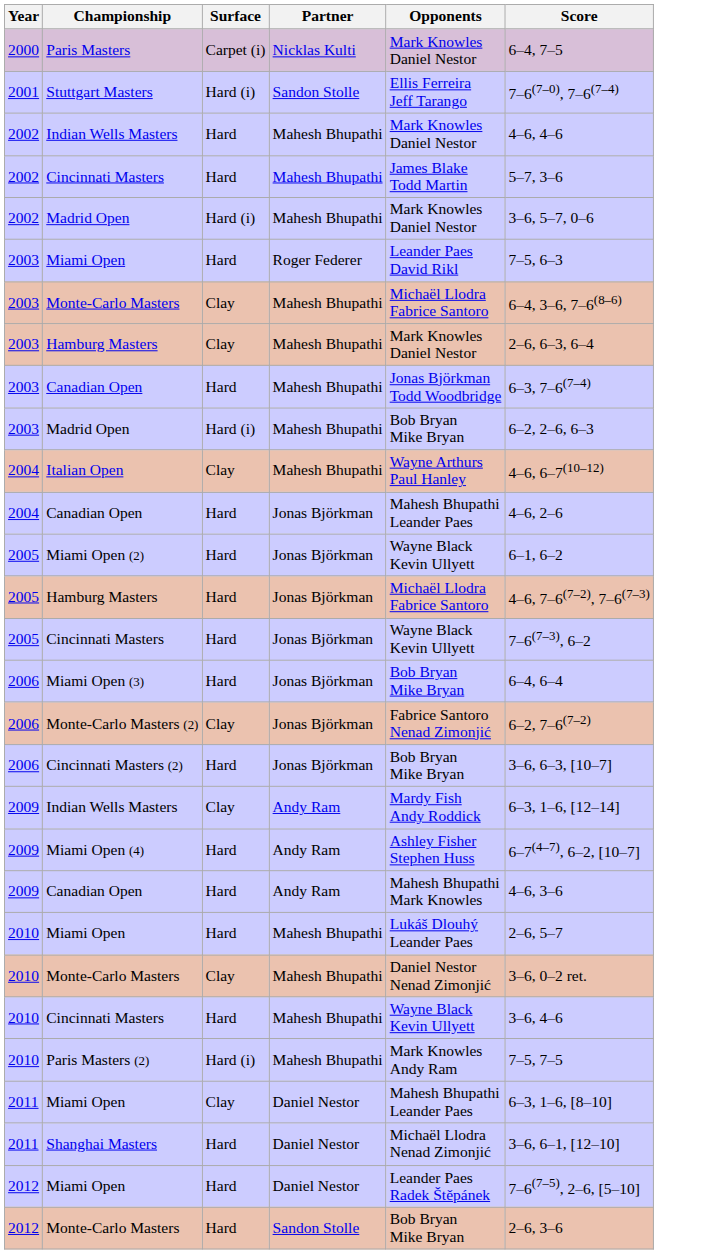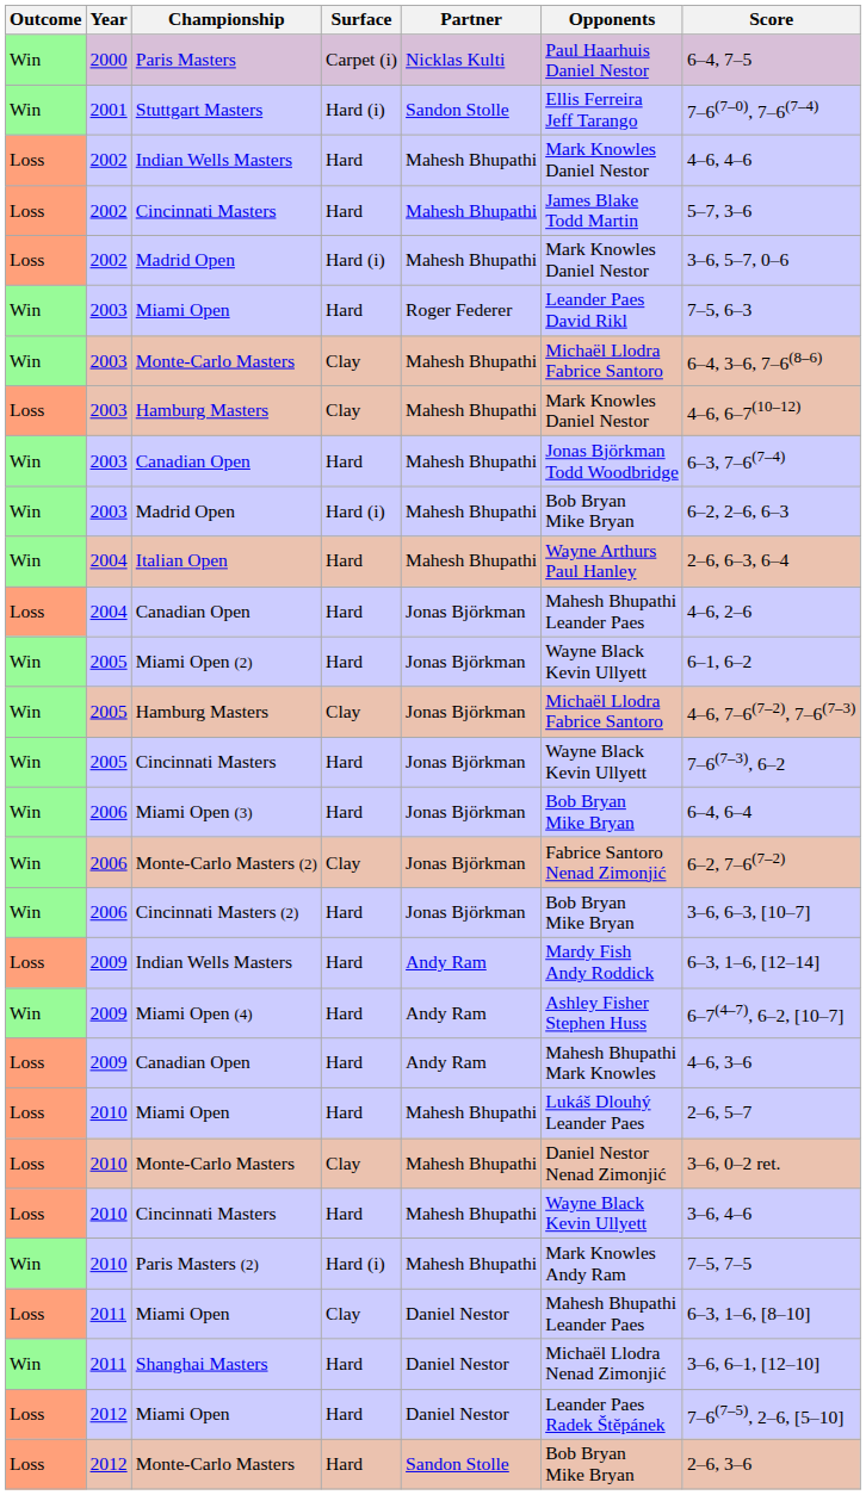 <table class="sortable wikitable">
 <tr>
+<th>Outcome</th>
 <th>Year</th>
 <th>Championship</th>
 <th>Surface</th>
 <th>Partner</th>
 <th>Opponents</th>
 <th class="unsortable">Score</th>
 </tr>
 <tr bgcolor=thistle>
+<td bgcolor=#98FB98>Win</td>
 <td><a href='#'>2000</a></td>
 <td><a href='#'>Paris Masters</a></td>
 <td>Carpet (i)</td>
 <td> <a href='#'>Nicklas Kulti</a></td>
-<td> <a href='#'>Mark Knowles</a><br> Daniel Nestor</td>
+<td> <a href='#'>Paul Haarhuis</a><br> <a href='#'>Daniel Nestor</a></td>
 <td>6–4, 7–5</td>
 </tr>
 <tr bgcolor=CCCCFF>
+<td bgcolor=#98FB98>Win</td>
 <td><a href='#'>2001</a></td>
 <td><a href='#'>Stuttgart Masters</a></td>
 <td>Hard (i)</td>
 <td> <a href='#'>Sandon Stolle</a></td>
 <td> <a href='#'>Ellis Ferreira</a><br> <a href='#'>Jeff Tarango</a></td>
 <td>7–6<sup>(7–0)</sup>, 7–6<sup>(7–4)</sup></td>
 </tr>
 <tr bgcolor=CCCCFF>
+<td bgcolor=FFA07A>Loss</td>
 <td><a href='#'>2002</a></td>
 <td><a href='#'>Indian Wells Masters</a></td>
 <td>Hard</td>
 <td> Mahesh Bhupathi</td>
 <td> <a href='#'>Mark Knowles</a><br> Daniel Nestor</td>
 <td>4–6, 4–6</td>
 </tr>
 <tr bgcolor=CCCCFF>
+<td bgcolor=FFA07A>Loss</td>
 <td><a href='#'>2002</a></td>
 <td><a href='#'>Cincinnati Masters</a></td>
 <td>Hard</td>
 <td> <a href='#'>Mahesh Bhupathi</a></td>
 <td> <a href='#'>James Blake</a><br> <a href='#'>Todd Martin</a></td>
 <td>5–7, 3–6</td>
 </tr>
 <tr bgcolor=CCCCFF>
+<td bgcolor=FFA07A>Loss</td>
 <td><a href='#'>2002</a></td>
 <td><a href='#'>Madrid Open</a></td>
 <td>Hard (i)</td>
 <td> Mahesh Bhupathi</td>
 <td> Mark Knowles<br> Daniel Nestor</td>
 <td>3–6, 5–7, 0–6</td>
 </tr>
 <tr bgcolor=CCCCFF>
+<td bgcolor=#98FB98>Win</td>
 <td><a href='#'>2003</a></td>
 <td><a href='#'>Miami Open</a></td>
 <td>Hard</td>
 <td> Roger Federer</td>
 <td> <a href='#'>Leander Paes</a><br> <a href='#'>David Rikl</a></td>
 <td>7–5, 6–3</td>
 </tr>
 <tr bgcolor=#ebc2af>
+<td bgcolor=#98FB98>Win</td>
 <td><a href='#'>2003</a></td>
 <td><a href='#'>Monte-Carlo Masters</a></td>
 <td>Clay</td>
 <td> Mahesh Bhupathi</td>
 <td> <a href='#'>Michaël Llodra</a><br> <a href='#'>Fabrice Santoro</a></td>
 <td>6–4, 3–6, 7–6<sup>(8–6)</sup></td>
 </tr>
 <tr bgcolor=#ebc2af>
+<td bgcolor=FFA07A>Loss</td>
 <td><a href='#'>2003</a></td>
 <td><a href='#'>Hamburg Masters</a></td>
 <td>Clay</td>
 <td> Mahesh Bhupathi</td>
 <td> Mark Knowles<br> Daniel Nestor</td>
-<td>2–6, 6–3, 6–4</td>
+<td>4–6, 6–7<sup>(10–12)</sup></td>
 </tr>
 <tr bgcolor=CCCCFF>
+<td bgcolor=#98FB98>Win</td>
 <td><a href='#'>2003</a></td>
 <td><a href='#'>Canadian Open</a></td>
 <td>Hard</td>
 <td> Mahesh Bhupathi</td>
 <td> <a href='#'>Jonas Björkman</a><br> <a href='#'>Todd Woodbridge</a></td>
 <td>6–3, 7–6<sup>(7–4)</sup></td>
 </tr>
 <tr bgcolor=CCCCFF>
+<td bgcolor=#98FB98>Win</td>
 <td><a href='#'>2003</a></td>
 <td>Madrid Open</td>
 <td>Hard (i)</td>
 <td> Mahesh Bhupathi</td>
 <td> Bob Bryan<br> Mike Bryan</td>
 <td>6–2, 2–6, 6–3</td>
 </tr>
 <tr bgcolor=#ebc2af>
+<td bgcolor=#98FB98>Win</td>
 <td><a href='#'>2004</a></td>
 <td><a href='#'>Italian Open</a></td>
-<td>Clay</td>
+<td>Hard</td>
 <td> Mahesh Bhupathi</td>
 <td> <a href='#'>Wayne Arthurs</a><br> <a href='#'>Paul Hanley</a></td>
-<td>4–6, 6–7<sup>(10–12)</sup></td>
+<td>2–6, 6–3, 6–4</td>
 </tr>
 <tr bgcolor=CCCCFF>
+<td bgcolor=FFA07A>Loss</td>
 <td><a href='#'>2004</a></td>
 <td>Canadian Open</td>
 <td>Hard</td>
 <td> Jonas Björkman</td>
 <td> Mahesh Bhupathi<br> Leander Paes</td>
 <td>4–6, 2–6</td>
 </tr>
 <tr bgcolor=CCCCFF>
+<td bgcolor=#98FB98>Win</td>
 <td><a href='#'>2005</a></td>
 <td>Miami Open <small>(2)</small></td>
 <td>Hard</td>
 <td> Jonas Björkman</td>
 <td> Wayne Black<br> Kevin Ullyett</td>
 <td>6–1, 6–2</td>
 </tr>
 <tr bgcolor=#ebc2af>
+<td bgcolor=#98FB98>Win</td>
 <td><a href='#'>2005</a></td>
 <td>Hamburg Masters</td>
-<td>Hard</td>
+<td>Clay</td>
 <td> Jonas Björkman</td>
 <td> <a href='#'>Michaël Llodra</a><br> <a href='#'>Fabrice Santoro</a></td>
 <td>4–6, 7–6<sup>(7–2)</sup>, 7–6<sup>(7–3)</sup></td>
 </tr>
 <tr bgcolor=CCCCFF>
+<td bgcolor=#98FB98>Win</td>
 <td><a href='#'>2005</a></td>
 <td>Cincinnati Masters</td>
 <td>Hard</td>
 <td> Jonas Björkman</td>
 <td> Wayne Black<br> Kevin Ullyett</td>
 <td>7–6<sup>(7–3)</sup>, 6–2</td>
 </tr>
 <tr bgcolor=CCCCFF>
+<td bgcolor=#98FB98>Win</td>
 <td><a href='#'>2006</a></td>
 <td>Miami Open <small>(3)</small></td>
 <td>Hard</td>
 <td> Jonas Björkman</td>
 <td> <a href='#'>Bob Bryan</a><br> <a href='#'>Mike Bryan</a></td>
 <td>6–4, 6–4</td>
 </tr>
 <tr bgcolor=#ebc2af>
+<td bgcolor=#98FB98>Win</td>
 <td><a href='#'>2006</a></td>
 <td>Monte-Carlo Masters <small>(2)</small></td>
 <td>Clay</td>
 <td> Jonas Björkman</td>
 <td> Fabrice Santoro<br> <a href='#'>Nenad Zimonjić</a></td>
 <td>6–2, 7–6<sup>(7–2)</sup></td>
 </tr>
 <tr bgcolor=CCCCFF>
+<td bgcolor=#98FB98>Win</td>
 <td><a href='#'>2006</a></td>
 <td>Cincinnati Masters <small>(2)</small></td>
 <td>Hard</td>
 <td> Jonas Björkman</td>
 <td> Bob Bryan<br> Mike Bryan</td>
 <td>3–6, 6–3, [10–7]</td>
 </tr>
 <tr bgcolor=CCCCFF>
+<td bgcolor=FFA07A>Loss</td>
 <td><a href='#'>2009</a></td>
 <td>Indian Wells Masters</td>
-<td>Clay</td>
+<td>Hard</td>
 <td> <a href='#'>Andy Ram</a></td>
 <td> <a href='#'>Mardy Fish</a><br> <a href='#'>Andy Roddick</a></td>
 <td>6–3, 1–6, [12–14]</td>
 </tr>
 <tr bgcolor=CCCCFF>
+<td bgcolor=#98FB98>Win</td>
 <td><a href='#'>2009</a></td>
 <td>Miami Open <small>(4)</small></td>
 <td>Hard</td>
 <td> Andy Ram</td>
 <td> <a href='#'>Ashley Fisher</a><br> <a href='#'>Stephen Huss</a></td>
 <td>6–7<sup>(4–7)</sup>, 6–2, [10–7]</td>
 </tr>
 <tr bgcolor=CCCCFF>
+<td bgcolor=FFA07A>Loss</td>
 <td><a href='#'>2009</a></td>
 <td>Canadian Open</td>
 <td>Hard</td>
 <td> Andy Ram</td>
 <td> Mahesh Bhupathi<br> Mark Knowles</td>
 <td>4–6, 3–6</td>
 </tr>
 <tr bgcolor=CCCCFF>
+<td bgcolor=FFA07A>Loss</td>
 <td><a href='#'>2010</a></td>
 <td>Miami Open</td>
 <td>Hard</td>
 <td> Mahesh Bhupathi</td>
 <td> <a href='#'>Lukáš Dlouhý</a><br> Leander Paes</td>
 <td>2–6, 5–7</td>
 </tr>
 <tr bgcolor=#ebc2af>
+<td bgcolor=FFA07A>Loss</td>
 <td><a href='#'>2010</a></td>
 <td>Monte-Carlo Masters</td>
 <td>Clay</td>
 <td> Mahesh Bhupathi</td>
 <td> Daniel Nestor<br> Nenad Zimonjić</td>
 <td>3–6, 0–2 ret.</td>
 </tr>
 <tr bgcolor=CCCCFF>
+<td bgcolor=FFA07A>Loss</td>
 <td><a href='#'>2010</a></td>
 <td>Cincinnati Masters</td>
 <td>Hard</td>
 <td> Mahesh Bhupathi</td>
 <td> <a href='#'>Wayne Black</a><br> <a href='#'>Kevin Ullyett</a></td>
 <td>3–6, 4–6</td>
 </tr>
 <tr bgcolor=CCCCFF>
+<td bgcolor=#98FB98>Win</td>
 <td><a href='#'>2010</a></td>
 <td>Paris Masters <small>(2)</small></td>
 <td>Hard (i)</td>
 <td> Mahesh Bhupathi</td>
 <td> Mark Knowles<br> Andy Ram</td>
 <td>7–5, 7–5</td>
 </tr>
 <tr bgcolor=CCCCFF>
+<td bgcolor=FFA07A>Loss</td>
 <td><a href='#'>2011</a></td>
 <td>Miami Open</td>
 <td>Clay</td>
 <td> Daniel Nestor</td>
 <td> Mahesh Bhupathi<br> Leander Paes</td>
 <td>6–3, 1–6, [8–10]</td>
 </tr>
 <tr bgcolor=CCCCFF>
+<td bgcolor=#98FB98>Win</td>
 <td><a href='#'>2011</a></td>
 <td><a href='#'>Shanghai Masters</a></td>
 <td>Hard</td>
 <td> Daniel Nestor</td>
 <td> Michaël Llodra<br> Nenad Zimonjić</td>
 <td>3–6, 6–1, [12–10]</td>
 </tr>
 <tr bgcolor=CCCCFF>
+<td bgcolor=FFA07A>Loss</td>
 <td><a href='#'>2012</a></td>
 <td>Miami Open</td>
 <td>Hard</td>
 <td> Daniel Nestor</td>
 <td> Leander Paes<br> <a href='#'>Radek Štěpánek</a></td>
 <td>7–6<sup>(7–5)</sup>, 2–6, [5–10]</td>
 </tr>
 <tr bgcolor=#ebc2af>
+<td bgcolor=FFA07A>Loss</td>
 <td><a href='#'>2012</a></td>
 <td>Monte-Carlo Masters</td>
 <td>Hard</td>
 <td> <a href='#'>Sandon Stolle</a></td>
 <td> Bob Bryan<br> Mike Bryan</td>
 <td>2–6, 3–6</td>
 </tr>
 </table>
